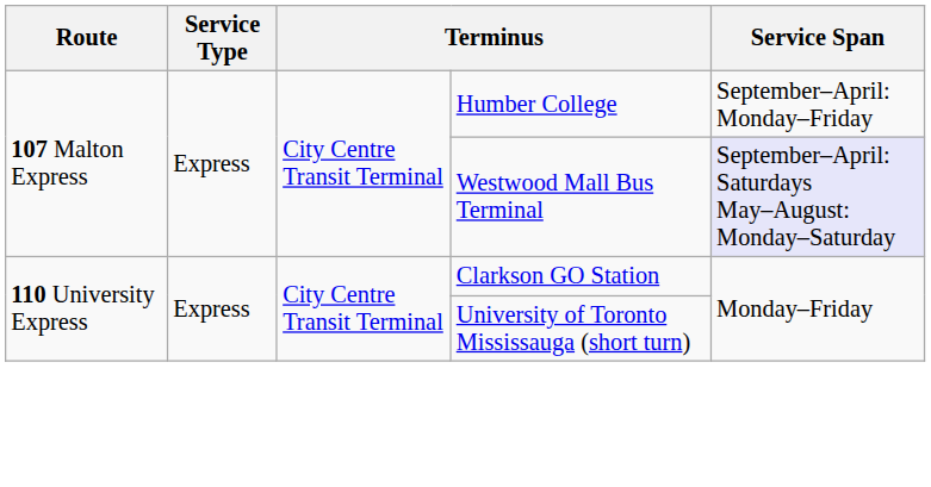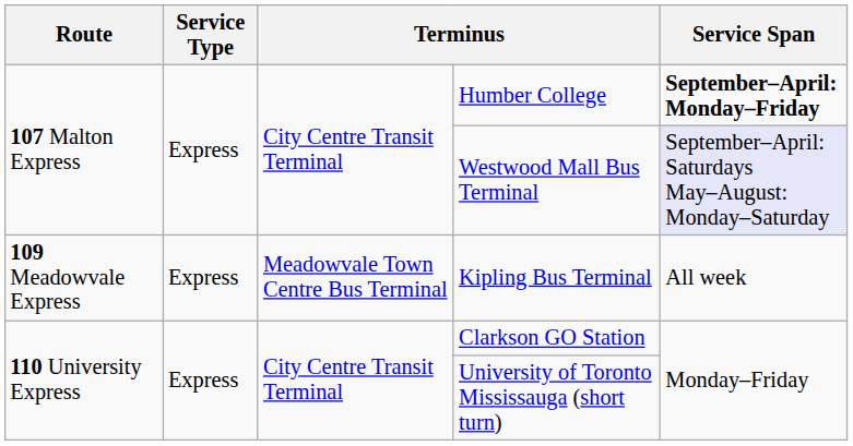 <table class="wikitable" style="font-size: 100%;" |>
 <tr>
 <th>Route</th>
 <th>Service Type</th>
 <th colspan="2">Terminus</th>
 <th>Service Span</th>
 </tr>
 <tr>
 <td rowspan="2"><strong>107</strong> Malton Express</td>
 <td rowspan="2">Express</td>
 <td rowspan="2"><a href='#'>City Centre Transit Terminal</a></td>
 <td><a href='#'>Humber College</a></td>
-<td>September–April: Monday–Friday</td>
+<td><strong>September–April: Monday–Friday</strong></td>
 </tr>
 <tr>
 <td><a href='#'>Westwood Mall Bus Terminal</a></td>
 <td style="background: lavender;">September–April: Saturdays <br> May–August: Monday–Saturday</td>
+</tr>
+<tr>
+<td><strong>109</strong> Meadowvale Express</td>
+<td>Express</td>
+<td><a href='#'>Meadowvale Town Centre Bus Terminal</a></td>
+<td><a href='#'>Kipling Bus Terminal</a></td>
+<td>All week</td>
 </tr>
 <tr>
 <td rowspan="2"><strong>110</strong> University Express</td>
 <td rowspan="2">Express</td>
 <td rowspan="2"><a href='#'>City Centre Transit Terminal</a></td>
 <td><a href='#'>Clarkson GO Station</a></td>
 <td rowspan="2">Monday–Friday</td>
 </tr>
 <tr>
 <td><a href='#'>University of Toronto Mississauga</a> (<a href='#'>short turn</a>)</td>
 </tr>
 </table>
